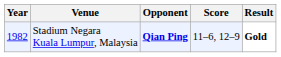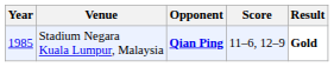 <table class="sortable wikitable" style="font-size: 90%;">
 <tr>
 <th>Year</th>
 <th>Venue</th>
 <th>Opponent</th>
 <th>Score</th>
 <th>Result</th>
 </tr>
 <tr style="background:#ECF2FF">
-<td align="center"><a href='#'>1982</a></td>
+<td align="center"><a href='#'>1985</a></td>
 <td align="left">Stadium Negara <br><a href='#'>Kuala Lumpur</a>, Malaysia</td>
 <td align="left"><strong> <a href='#'>Qian Ping</a></strong></td>
 <td align="left">11–6, 12–9</td>
 <td style="text-align:left; background:white"> <strong>Gold</strong></td>
 </tr>
 </table>
